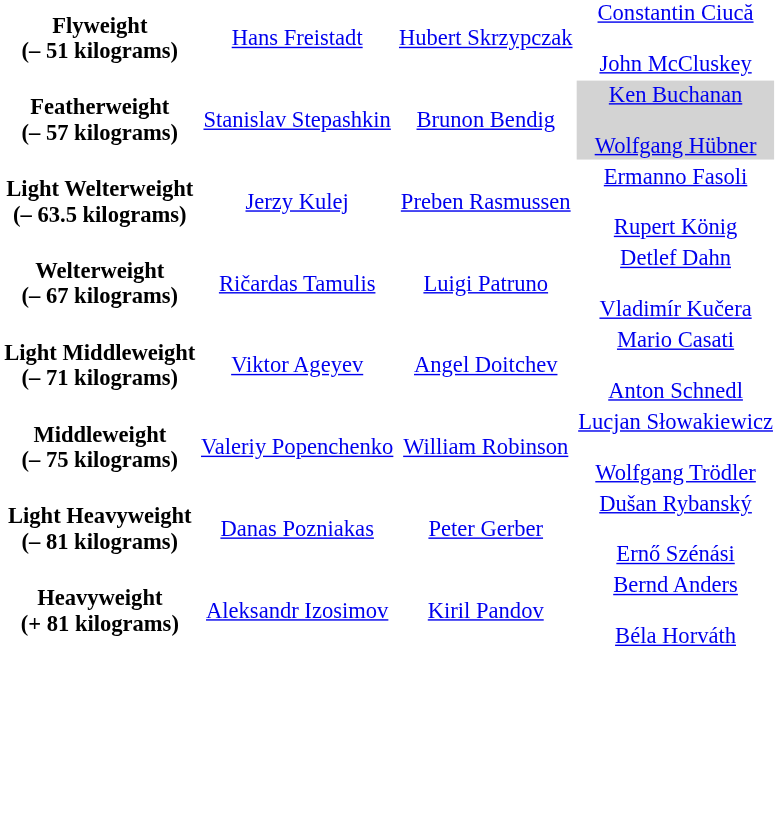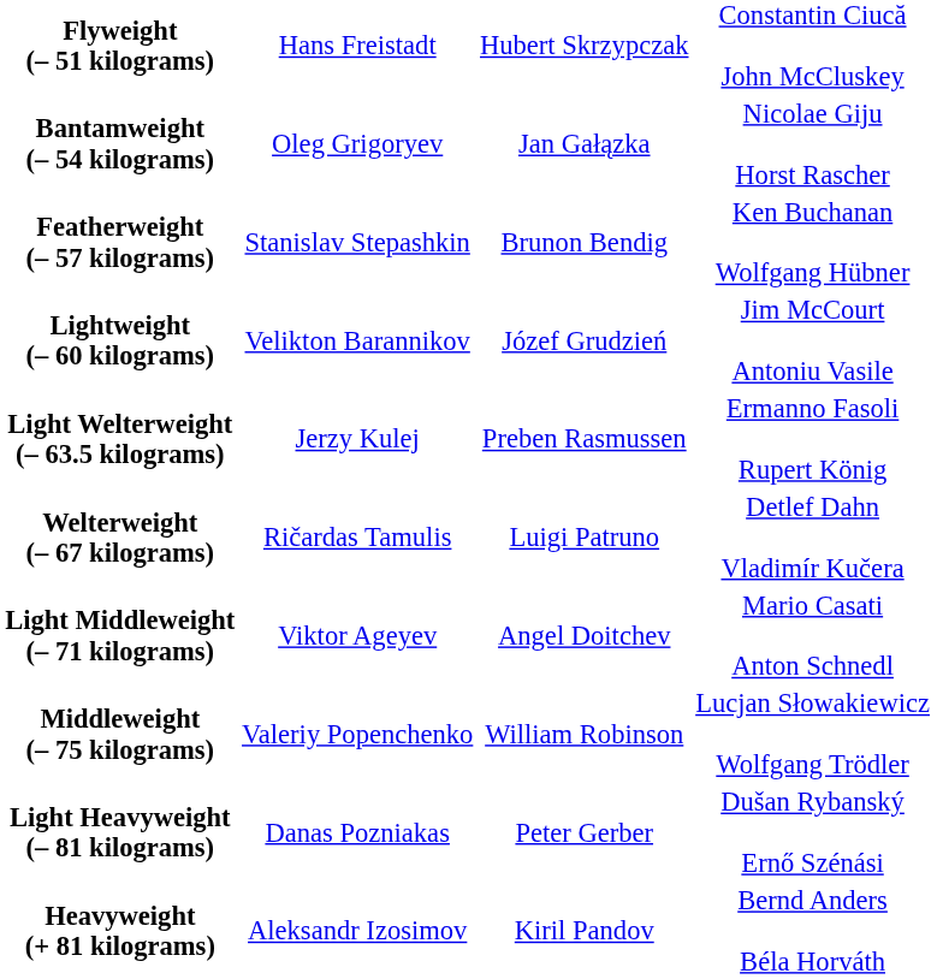 <table>
 <tr align="center">
 <td><strong>Flyweight<br>(– 51 kilograms)</strong></td>
 <td> <a href='#'>Hans Freistadt</a><br></td>
 <td> <a href='#'>Hubert Skrzypczak</a><br></td>
 <td> <a href='#'>Constantin Ciucă</a><br><br> <a href='#'>John McCluskey</a><br></td>
 </tr>
 <tr align="center">
+<td><strong>Bantamweight<br>(– 54 kilograms)</strong></td>
+<td> <a href='#'>Oleg Grigoryev</a><br></td>
+<td> <a href='#'>Jan Gałązka</a><br></td>
+<td> <a href='#'>Nicolae Giju</a><br><br> <a href='#'>Horst Rascher</a><br></td>
+</tr>
+<tr align="center">
 <td><strong>Featherweight<br>(– 57 kilograms)</strong></td>
 <td> <a href='#'>Stanislav Stepashkin</a><br></td>
 <td> <a href='#'>Brunon Bendig</a><br></td>
-<td style="background: lightgrey;"> <a href='#'>Ken Buchanan</a><br><br> <a href='#'>Wolfgang Hübner</a><br></td>
+<td> <a href='#'>Ken Buchanan</a><br><br> <a href='#'>Wolfgang Hübner</a><br></td>
+</tr>
+<tr align="center">
+<td><strong>Lightweight<br>(– 60 kilograms)</strong></td>
+<td> <a href='#'>Velikton Barannikov</a><br></td>
+<td> <a href='#'>Józef Grudzień</a><br></td>
+<td> <a href='#'>Jim McCourt</a><br><br> <a href='#'>Antoniu Vasile</a><br></td>
 </tr>
 <tr align="center">
 <td><strong>Light Welterweight<br>(– 63.5 kilograms)</strong></td>
 <td> <a href='#'>Jerzy Kulej</a><br></td>
 <td> <a href='#'>Preben Rasmussen</a><br></td>
 <td> <a href='#'>Ermanno Fasoli</a><br><br> <a href='#'>Rupert König</a><br></td>
 </tr>
 <tr align="center">
 <td><strong>Welterweight<br>(– 67 kilograms)</strong></td>
 <td> <a href='#'>Ričardas Tamulis</a><br></td>
 <td> <a href='#'>Luigi Patruno</a><br></td>
 <td> <a href='#'>Detlef Dahn</a><br><br> <a href='#'>Vladimír Kučera</a><br></td>
 </tr>
 <tr align="center">
 <td><strong>Light Middleweight<br>(– 71 kilograms)</strong></td>
 <td> <a href='#'>Viktor Ageyev</a><br></td>
 <td> <a href='#'>Angel Doitchev</a><br></td>
 <td> <a href='#'>Mario Casati</a><br><br> <a href='#'>Anton Schnedl</a><br></td>
 </tr>
 <tr align="center">
 <td><strong>Middleweight<br>(– 75 kilograms)</strong></td>
 <td> <a href='#'>Valeriy Popenchenko</a><br></td>
 <td> <a href='#'>William Robinson</a><br></td>
 <td> <a href='#'>Lucjan Słowakiewicz</a><br><br> <a href='#'>Wolfgang Trödler</a><br></td>
 </tr>
 <tr align="center">
 <td><strong>Light Heavyweight<br>(– 81 kilograms)</strong></td>
 <td> <a href='#'>Danas Pozniakas</a><br></td>
 <td> <a href='#'>Peter Gerber</a><br></td>
 <td> <a href='#'>Dušan Rybanský</a><br><br> <a href='#'>Ernő Szénási</a><br></td>
 </tr>
 <tr align="center">
 <td><strong>Heavyweight<br>(+ 81 kilograms)</strong></td>
 <td> <a href='#'>Aleksandr Izosimov</a><br></td>
 <td> <a href='#'>Kiril Pandov</a><br></td>
 <td> <a href='#'>Bernd Anders</a><br><br> <a href='#'>Béla Horváth</a><br></td>
 </tr>
 </table>
